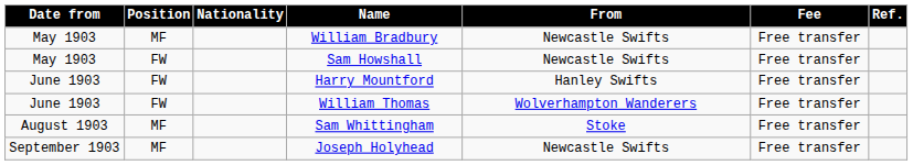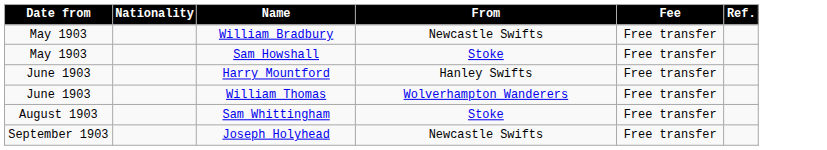 <table class="wikitable" style="text-align:center; font-size:90%; ">
 <tr>
 <th style="background:#000000; color:white; width:100px;">Date from</th>
-<th style="background:#000000; color:white; width:50px;">Position</th>
 <th style="background:#000000; color:white; width:50px;">Nationality</th>
 <th style="background:#000000; color:white; width:150px;">Name</th>
 <th style="background:#000000; color:white; width:250px;">From</th>
 <th style="background:#000000; color:white; width:100px;">Fee</th>
 <th style="background:#000000; color:white; width:25px;">Ref.</th>
 </tr>
 <tr>
 <td>May 1903</td>
-<td>MF</td>
 <td></td>
 <td><a href='#'>William Bradbury</a></td>
 <td>Newcastle Swifts</td>
 <td>Free transfer</td>
 <td></td>
 </tr>
 <tr>
 <td>May 1903</td>
-<td>FW</td>
 <td></td>
 <td><a href='#'>Sam Howshall</a></td>
-<td>Newcastle Swifts</td>
+<td><a href='#'>Stoke</a></td>
 <td>Free transfer</td>
 <td></td>
 </tr>
 <tr>
 <td>June 1903</td>
-<td>FW</td>
 <td></td>
 <td><a href='#'>Harry Mountford</a></td>
 <td>Hanley Swifts</td>
 <td>Free transfer</td>
 <td></td>
 </tr>
 <tr>
 <td>June 1903</td>
-<td>FW</td>
 <td></td>
 <td><a href='#'>William Thomas</a></td>
 <td><a href='#'>Wolverhampton Wanderers</a></td>
 <td>Free transfer</td>
 <td></td>
 </tr>
 <tr>
 <td>August 1903</td>
-<td>MF</td>
 <td></td>
 <td><a href='#'>Sam Whittingham</a></td>
 <td><a href='#'>Stoke</a></td>
 <td>Free transfer</td>
 <td></td>
 </tr>
 <tr>
 <td>September 1903</td>
-<td>MF</td>
 <td></td>
 <td><a href='#'>Joseph Holyhead</a></td>
 <td>Newcastle Swifts</td>
 <td>Free transfer</td>
 <td></td>
 </tr>
 </table>
